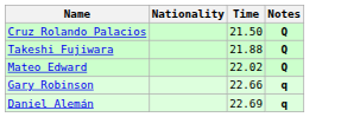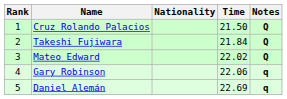 <table class="wikitable sortable" style="text-align:center">
 <tr>
+<th>Rank</th>
 <th>Name</th>
 <th>Nationality</th>
 <th>Time</th>
 <th>Notes</th>
 </tr>
 <tr bgcolor=ccffcc>
+<td>1</td>
 <td align=left><a href='#'>Cruz Rolando Palacios</a></td>
 <td align=left></td>
 <td>21.50</td>
 <td><strong>Q</strong></td>
 </tr>
 <tr bgcolor=ccffcc>
+<td>2</td>
 <td align=left><a href='#'>Takeshi Fujiwara</a></td>
 <td align=left></td>
-<td>21.88</td>
+<td>21.84</td>
 <td><strong>Q</strong></td>
 </tr>
 <tr bgcolor=ccffcc>
+<td>3</td>
 <td align=left><a href='#'>Mateo Edward</a></td>
 <td align=left></td>
 <td>22.02</td>
 <td><strong>Q</strong></td>
 </tr>
 <tr bgcolor=ddffdd>
+<td>4</td>
 <td align=left><a href='#'>Gary Robinson</a></td>
 <td align=left></td>
-<td>22.66</td>
+<td>22.06</td>
 <td><strong>q</strong></td>
 </tr>
 <tr bgcolor=ddffdd>
+<td>5</td>
 <td align=left><a href='#'>Daniel Alemán</a></td>
 <td align=left></td>
 <td>22.69</td>
 <td><strong>q</strong></td>
 </tr>
 </table>
